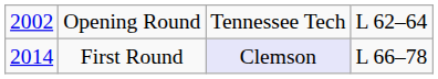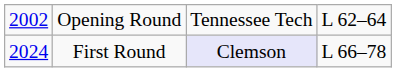 <table class="wikitable">
 <tr align="center">
 <td><a href='#'>2002</a></td>
 <td>Opening Round</td>
 <td>Tennessee Tech</td>
 <td>L 62–64</td>
 </tr>
 <tr align="center">
-<td><a href='#'>2014</a></td>
+<td><a href='#'>2024</a></td>
 <td>First Round</td>
 <td style="background: lavender;">Clemson</td>
 <td>L 66–78</td>
 </tr>
 </table>
